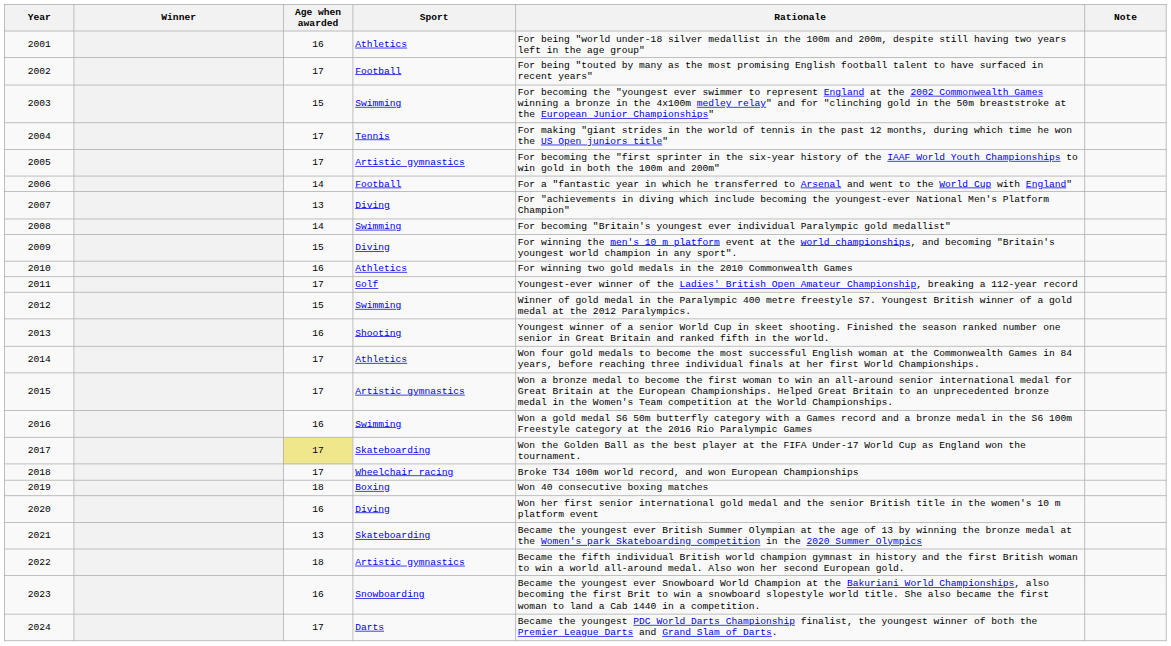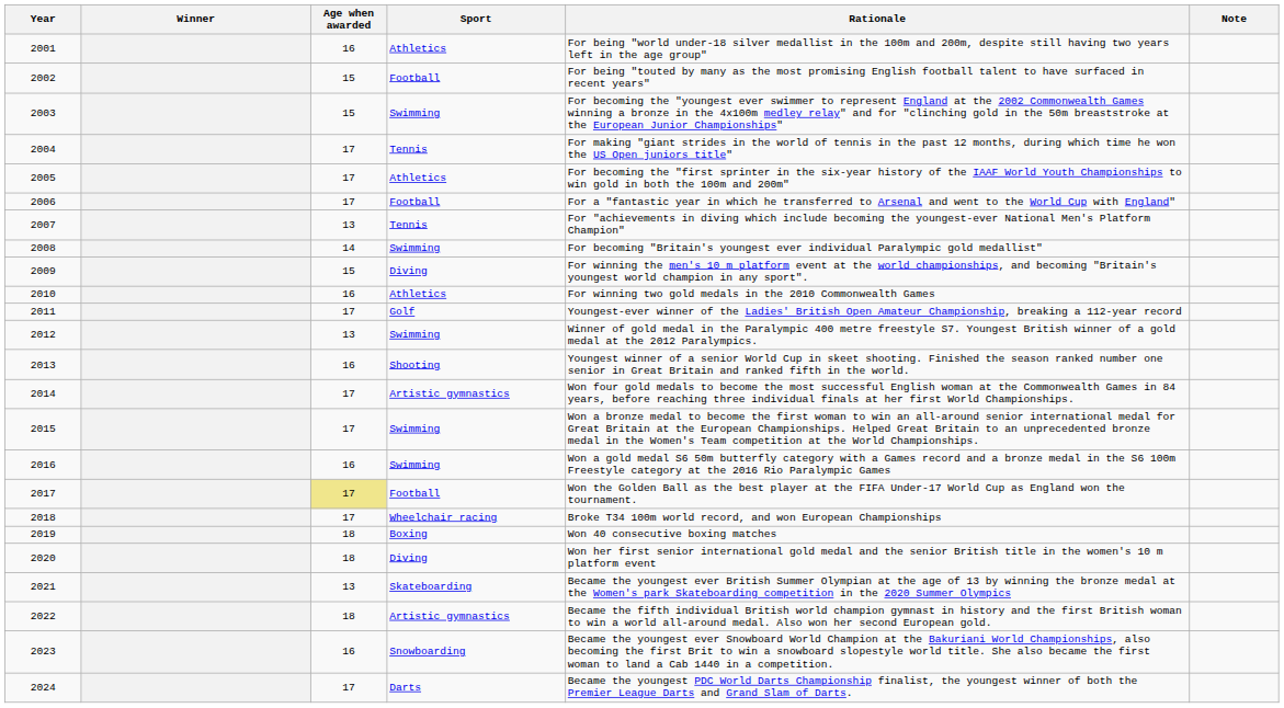 <table class="sortable plainrowheaders wikitable">
 <tr>
 <th scope=col width=6%>Year</th>
 <th scope=col width=18%>Winner</th>
 <th scope=col width=6%>Age when awarded</th>
 <th scope=col width=14%>Sport</th>
 <th scope=col width=49%>Rationale</th>
 <th scope=col class="unsortable">Note</th>
 </tr>
 <tr>
 <td align=center>2001</td>
 <th scope=row></th>
 <td align=center>16</td>
 <td><a href='#'>Athletics</a></td>
 <td>For being "world under-18 silver medallist in the 100m and 200m, despite still having two years left in the age group"</td>
 <td align=center></td>
 </tr>
 <tr>
 <td align=center>2002</td>
 <th scope=row></th>
-<td align=center>17</td>
+<td align=center>15</td>
 <td><a href='#'>Football</a></td>
 <td>For being "touted by many as the most promising English football talent to have surfaced in recent years"</td>
 <td align=center></td>
 </tr>
 <tr>
 <td align=center>2003</td>
 <th scope=row></th>
 <td align=center>15</td>
 <td><a href='#'>Swimming</a></td>
 <td>For becoming the "youngest ever swimmer to represent <a href='#'>England</a> at the <a href='#'>2002 Commonwealth Games</a> winning a bronze in the 4x100m <a href='#'>medley relay</a>" and for "clinching gold in the 50m breaststroke at the <a href='#'>European Junior Championships</a>"</td>
 <td align=center></td>
 </tr>
 <tr>
 <td align=center>2004</td>
 <th scope=row></th>
 <td align=center>17</td>
 <td><a href='#'>Tennis</a></td>
 <td>For making "giant strides in the world of tennis in the past 12 months, during which time he won the <a href='#'>US Open juniors title</a>"</td>
 <td align=center></td>
 </tr>
 <tr>
 <td align=center>2005</td>
 <th scope=row></th>
 <td align=center>17</td>
-<td><a href='#'>Artistic gymnastics</a></td>
+<td><a href='#'>Athletics</a></td>
 <td>For becoming the "first sprinter in the six-year history of the <a href='#'>IAAF World Youth Championships</a> to win gold in both the 100m and 200m"</td>
 <td align=center></td>
 </tr>
 <tr>
 <td align=center>2006</td>
 <th scope=row></th>
-<td align=center>14</td>
+<td align=center>17</td>
 <td><a href='#'>Football</a></td>
 <td>For a "fantastic year in which he transferred to <a href='#'>Arsenal</a> and went to the <a href='#'>World Cup</a> with <a href='#'>England</a>"</td>
 <td align=center></td>
 </tr>
 <tr>
 <td align=center>2007</td>
 <th scope=row></th>
 <td align=center>13</td>
-<td><a href='#'>Diving</a></td>
+<td><a href='#'>Tennis</a></td>
 <td>For "achievements in diving which include becoming the youngest-ever National Men's Platform Champion"</td>
 <td align=center></td>
 </tr>
 <tr>
 <td align=center>2008</td>
 <th scope=row></th>
 <td align=center>14</td>
 <td><a href='#'>Swimming</a></td>
 <td>For becoming "Britain's youngest ever individual Paralympic gold medallist"</td>
 <td align=center></td>
 </tr>
 <tr>
 <td align=center>2009</td>
 <th scope=row></th>
 <td align=center>15</td>
 <td><a href='#'>Diving</a></td>
 <td>For winning the <a href='#'>men's 10 m platform</a> event at the <a href='#'>world championships</a>, and becoming "Britain's youngest world champion in any sport".</td>
 <td align=center></td>
 </tr>
 <tr>
 <td align=center>2010</td>
 <th scope=row></th>
 <td align=center>16</td>
 <td><a href='#'>Athletics</a></td>
 <td>For winning two gold medals in the 2010 Commonwealth Games</td>
 <td align=center></td>
 </tr>
 <tr>
 <td align=center>2011</td>
 <th scope=row></th>
 <td align=center>17</td>
 <td><a href='#'>Golf</a></td>
 <td>Youngest-ever winner of the <a href='#'>Ladies' British Open Amateur Championship</a>, breaking a 112-year record</td>
 <td align=center></td>
 </tr>
 <tr>
 <td align=center>2012</td>
 <th scope=row></th>
-<td align=center>15</td>
+<td align=center>13</td>
 <td><a href='#'>Swimming</a></td>
 <td>Winner of gold medal in the Paralympic 400 metre freestyle S7. Youngest British winner of a gold medal at the 2012 Paralympics.</td>
 <td align=center></td>
 </tr>
 <tr>
 <td align=center>2013</td>
 <th scope=row></th>
 <td align=center>16</td>
 <td><a href='#'>Shooting</a></td>
 <td>Youngest winner of a senior World Cup in skeet shooting. Finished the season ranked number one senior in Great Britain and ranked fifth in the world.</td>
 <td align=center></td>
 </tr>
 <tr>
 <td align=center>2014</td>
 <th scope=row></th>
 <td align=center>17</td>
-<td><a href='#'>Athletics</a></td>
+<td><a href='#'>Artistic gymnastics</a></td>
 <td>Won four gold medals to become the most successful English woman at the Commonwealth Games in 84 years, before reaching three individual finals at her first World Championships.</td>
 <td align=center></td>
 </tr>
 <tr>
 <td align=center>2015</td>
 <th scope=row></th>
 <td align=center>17</td>
-<td><a href='#'>Artistic gymnastics</a></td>
+<td><a href='#'>Swimming</a></td>
 <td>Won a bronze medal to become the first woman to win an all-around senior international medal for Great Britain at the European Championships. Helped Great Britain to an unprecedented bronze medal in the Women's Team competition at the World Championships.</td>
 <td align=center></td>
 </tr>
 <tr>
 <td align=center>2016</td>
 <th scope=row></th>
 <td align=center>16</td>
 <td><a href='#'>Swimming</a></td>
 <td>Won a gold medal S6 50m butterfly category with a Games record and a bronze medal in the S6 100m Freestyle category at the 2016 Rio Paralympic Games</td>
 <td align=center></td>
 </tr>
 <tr>
 <td align=center>2017</td>
 <th scope=row></th>
 <td align=center style="background: khaki;">17</td>
-<td><a href='#'>Skateboarding</a></td>
+<td><a href='#'>Football</a></td>
 <td>Won the Golden Ball as the best player at the FIFA Under-17 World Cup as England won the tournament.</td>
 <td><blockquote></blockquote></td>
 </tr>
 <tr>
 <td align=center>2018</td>
 <th scope=row></th>
 <td align=center>17</td>
 <td><a href='#'>Wheelchair racing</a></td>
 <td>Broke T34 100m world record, and won European Championships</td>
 <td align=center></td>
 </tr>
 <tr>
 <td align=center>2019</td>
 <th scope=row></th>
 <td align=center>18</td>
 <td><a href='#'>Boxing</a></td>
 <td>Won 40 consecutive boxing matches</td>
 <td align=center></td>
 </tr>
 <tr>
 <td align=center>2020</td>
 <th scope=row></th>
-<td align=center>16</td>
+<td align=center>18</td>
 <td><a href='#'>Diving</a></td>
 <td>Won her first senior international gold medal and the senior British title in the women's 10 m platform event</td>
 <td align=center></td>
 </tr>
 <tr>
 <td align=center>2021</td>
 <th scope=row></th>
 <td align=center>13</td>
 <td><a href='#'>Skateboarding</a></td>
 <td>Became the youngest ever British Summer Olympian at the age of 13 by winning the bronze medal at the <a href='#'>Women's park Skateboarding competition</a> in the <a href='#'>2020 Summer Olympics</a></td>
 <td align=center></td>
 </tr>
 <tr>
 <td align=center>2022</td>
 <th scope=row></th>
 <td align=center>18</td>
 <td><a href='#'>Artistic gymnastics</a></td>
 <td>Became the fifth individual British world champion gymnast in history and the first British woman to win a world all-around medal. Also won her second European gold.</td>
 <td align=center></td>
 </tr>
 <tr>
 <td align=center>2023</td>
 <th scope=row></th>
 <td align=center>16</td>
 <td><a href='#'>Snowboarding</a></td>
 <td>Became the youngest ever Snowboard World Champion at the <a href='#'>Bakuriani World Championships</a>, also becoming the first Brit to win a snowboard slopestyle world title. She also became the first woman to land a Cab 1440 in a competition.</td>
 <td align=center></td>
 </tr>
 <tr>
 <td align=center>2024</td>
 <th scope=row></th>
 <td align=center>17</td>
 <td><a href='#'>Darts</a></td>
 <td>Became the youngest <a href='#'>PDC World Darts Championship</a> finalist, the youngest winner of both the <a href='#'>Premier League Darts</a> and <a href='#'>Grand Slam of Darts</a>.</td>
 <td align=center></td>
 </tr>
 </table>
